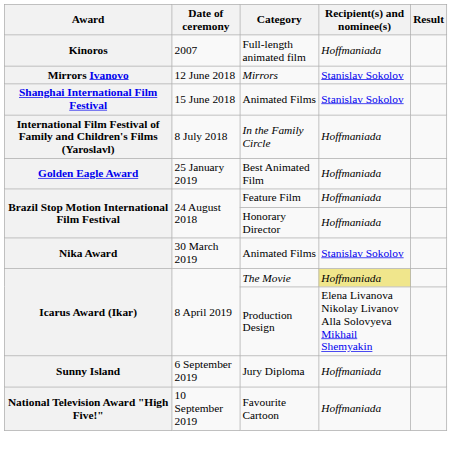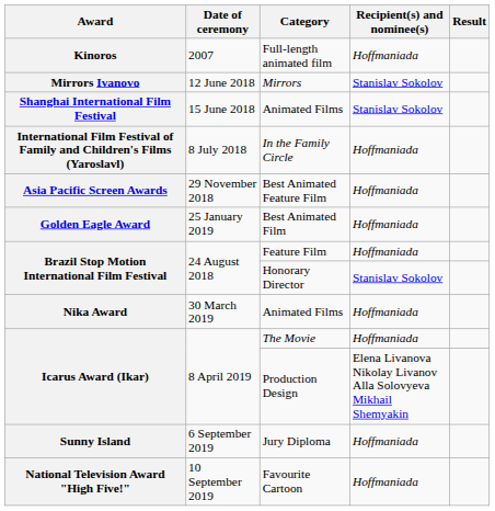 <table class="wikitable sortable plainrowheaders" style="width: 100%;">
 <tr>
 <th scope="col">Award</th>
 <th scope="col">Date of ceremony</th>
 <th scope="col">Category</th>
 <th scope="col">Recipient(s) and nominee(s)</th>
 <th scope="col">Result</th>
 </tr>
 <tr>
 <th scope="row">Kinoros</th>
 <td>2007</td>
 <td>Full-length animated film</td>
 <td><em>Hoffmaniada</em></td>
 <td></td>
 </tr>
 <tr>
 <th scope="row">Mirrors <a href='#'>Ivanovo</a></th>
 <td>12 June 2018</td>
 <td><em>Mirrors</em></td>
 <td><a href='#'>Stanislav Sokolov</a></td>
 <td></td>
 </tr>
 <tr>
 <th scope="row"><a href='#'>Shanghai International Film Festival</a></th>
 <td>15 June 2018</td>
 <td>Animated Films</td>
 <td><a href='#'>Stanislav Sokolov</a></td>
 <td></td>
 </tr>
 <tr>
 <th scope="row">International Film Festival of Family and Children's Films (Yaroslavl)</th>
 <td>8 July 2018</td>
 <td><em>In the Family Circle</em></td>
 <td><em>Hoffmaniada</em></td>
 <td></td>
 </tr>
 <tr>
+<th scope="row"><a href='#'>Asia Pacific Screen Awards</a></th>
+<td>29 November 2018</td>
+<td>Best Animated Feature Film</td>
+<td><em>Hoffmaniada</em></td>
+<td></td>
+</tr>
+<tr>
 <th scope="row"><a href='#'>Golden Eagle Award</a></th>
 <td>25 January 2019</td>
 <td>Best Animated Film</td>
 <td><em>Hoffmaniada</em></td>
 <td></td>
 </tr>
 <tr>
 <th rowspan="2" scope="row">Brazil Stop Motion International Film Festival</th>
 <td rowspan="2">24 August 2018</td>
 <td>Feature Film</td>
 <td><em>Hoffmaniada</em></td>
 <td></td>
 </tr>
 <tr>
 <td>Honorary Director</td>
-<td><em>Hoffmaniada</em></td>
+<td><a href='#'>Stanislav Sokolov</a></td>
 <td></td>
 </tr>
 <tr>
 <th scope="row">Nika Award</th>
 <td>30 March 2019</td>
 <td>Animated Films</td>
-<td><a href='#'>Stanislav Sokolov</a></td>
+<td><em>Hoffmaniada</em></td>
 <td></td>
 </tr>
 <tr>
 <th rowspan="2" scope="row">Icarus Award (Ikar)</th>
 <td rowspan="2">8 April 2019</td>
 <td><em>The Movie</em></td>
-<td style="background: khaki;"><em>Hoffmaniada</em></td>
+<td><em>Hoffmaniada</em></td>
 <td></td>
 </tr>
 <tr>
 <td>Production Design</td>
 <td>Elena Livanova<br>Nikolay Livanov<br>Alla Solovyeva<br><a href='#'>Mikhail Shemyakin</a></td>
 <td></td>
 </tr>
 <tr>
 <th scope="row">Sunny Island</th>
 <td>6 September 2019</td>
 <td>Jury Diploma</td>
 <td><em>Hoffmaniada</em></td>
 <td></td>
 </tr>
 <tr>
 <th scope="row">National Television Award "High Five!"</th>
 <td>10 September 2019</td>
 <td>Favourite Cartoon</td>
 <td><em>Hoffmaniada</em></td>
 <td></td>
 </tr>
 </table>
